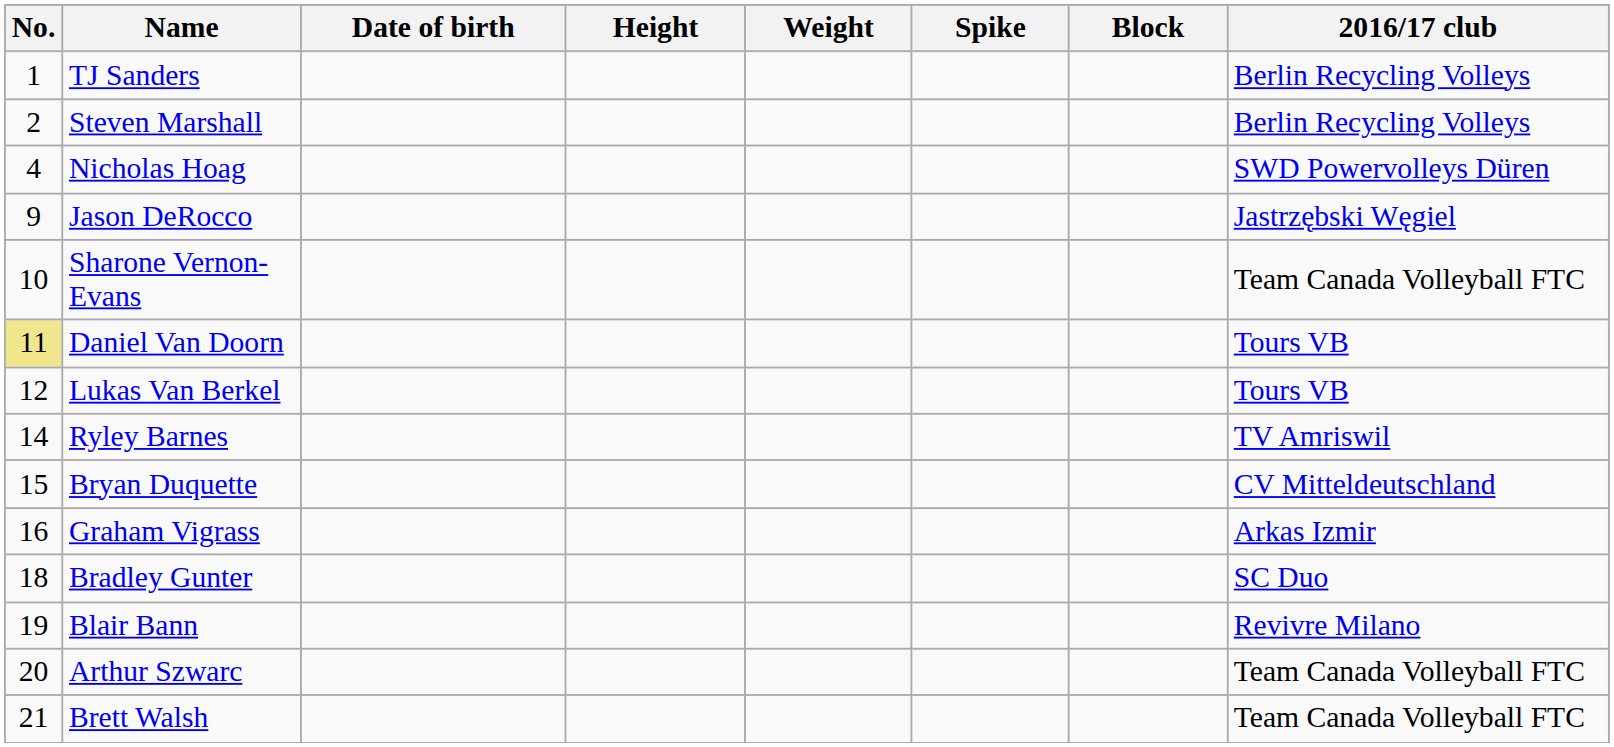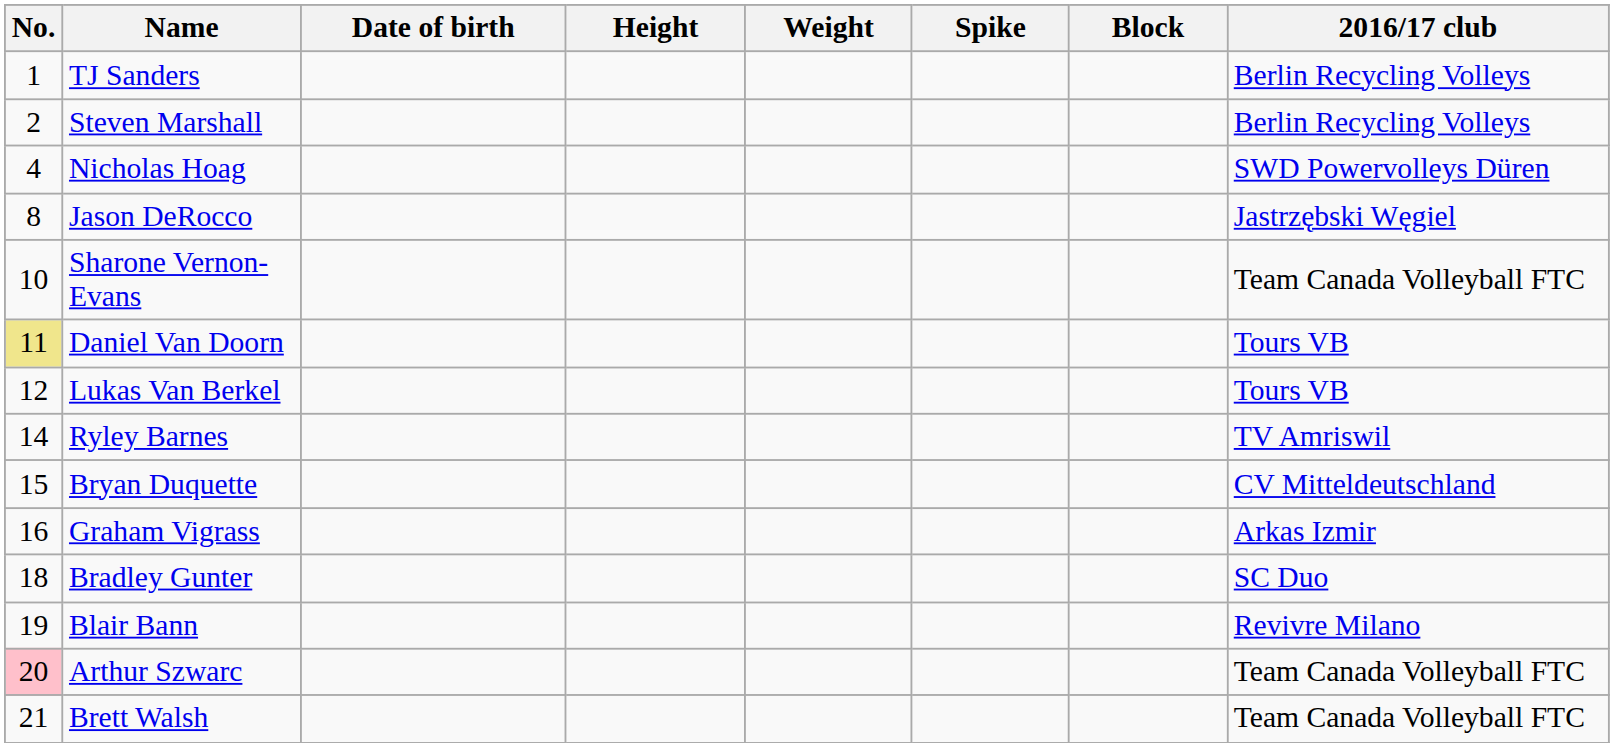 <table class="wikitable sortable" style="font-size:100%; text-align:center;">
 <tr>
 <th>No.</th>
 <th style="width:11em">Name</th>
 <th style="width:14em">Date of birth</th>
 <th style="width:8em">Height</th>
 <th style="width:7em">Weight</th>
 <th style="width:7em">Spike</th>
 <th style="width:7em">Block</th>
 <th style="width:17em">2016/17 club</th>
 </tr>
 <tr>
 <td>1</td>
 <td align=left><a href='#'>TJ Sanders</a></td>
 <td align=right></td>
 <td></td>
 <td></td>
 <td></td>
 <td></td>
 <td align=left> <a href='#'>Berlin Recycling Volleys</a></td>
 </tr>
 <tr>
 <td>2</td>
 <td align=left><a href='#'>Steven Marshall</a></td>
 <td align=right></td>
 <td></td>
 <td></td>
 <td></td>
 <td></td>
 <td align=left> <a href='#'>Berlin Recycling Volleys</a></td>
 </tr>
 <tr>
 <td>4</td>
 <td align=left><a href='#'>Nicholas Hoag</a></td>
 <td align=right></td>
 <td></td>
 <td></td>
 <td></td>
 <td></td>
 <td align=left> <a href='#'>SWD Powervolleys Düren</a></td>
 </tr>
 <tr>
-<td>9</td>
+<td>8</td>
 <td align=left><a href='#'>Jason DeRocco</a></td>
 <td align=right></td>
 <td></td>
 <td></td>
 <td></td>
 <td></td>
 <td align=left> <a href='#'>Jastrzębski Węgiel</a></td>
 </tr>
 <tr>
 <td>10</td>
 <td align=left><a href='#'>Sharone Vernon-Evans</a></td>
 <td align=right></td>
 <td></td>
 <td></td>
 <td></td>
 <td></td>
 <td align=left> Team Canada Volleyball FTC</td>
 </tr>
 <tr>
 <td style="background: khaki;">11</td>
 <td align=left><a href='#'>Daniel Van Doorn</a></td>
 <td align=right></td>
 <td></td>
 <td></td>
 <td></td>
 <td></td>
 <td align=left> <a href='#'>Tours VB</a></td>
 </tr>
 <tr>
 <td>12</td>
 <td align=left><a href='#'>Lukas Van Berkel</a></td>
 <td align=right></td>
 <td></td>
 <td></td>
 <td></td>
 <td></td>
 <td align=left> <a href='#'>Tours VB</a></td>
 </tr>
 <tr>
 <td>14</td>
 <td align=left><a href='#'>Ryley Barnes</a></td>
 <td align=right></td>
 <td></td>
 <td></td>
 <td></td>
 <td></td>
 <td align=left> <a href='#'>TV Amriswil</a></td>
 </tr>
 <tr>
 <td>15</td>
 <td align=left><a href='#'>Bryan Duquette</a></td>
 <td align=right></td>
 <td></td>
 <td></td>
 <td></td>
 <td></td>
 <td align=left> <a href='#'>CV Mitteldeutschland</a></td>
 </tr>
 <tr>
 <td>16</td>
 <td align=left><a href='#'>Graham Vigrass</a></td>
 <td align=right></td>
 <td></td>
 <td></td>
 <td></td>
 <td></td>
 <td align=left> <a href='#'>Arkas Izmir</a></td>
 </tr>
 <tr>
 <td>18</td>
 <td align=left><a href='#'>Bradley Gunter</a></td>
 <td align=right></td>
 <td></td>
 <td></td>
 <td></td>
 <td></td>
 <td align=left> <a href='#'>SC Duo</a></td>
 </tr>
 <tr>
 <td>19</td>
 <td align=left><a href='#'>Blair Bann</a></td>
 <td align=right></td>
 <td></td>
 <td></td>
 <td></td>
 <td></td>
 <td align=left> <a href='#'>Revivre Milano</a></td>
 </tr>
 <tr>
-<td>20</td>
+<td style="background: pink;">20</td>
 <td align=left><a href='#'>Arthur Szwarc</a></td>
 <td align=right></td>
 <td></td>
 <td></td>
 <td></td>
 <td></td>
 <td align=left> Team Canada Volleyball FTC</td>
 </tr>
 <tr>
 <td>21</td>
 <td align=left><a href='#'>Brett Walsh</a></td>
 <td align=right></td>
 <td></td>
 <td></td>
 <td></td>
 <td></td>
 <td align=left> Team Canada Volleyball FTC</td>
 </tr>
 <tr>
 </tr>
 </table>
